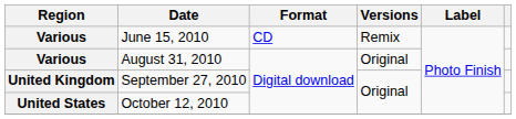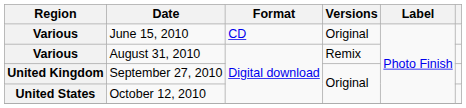 <table class="wikitable plainrowheaders">
 <tr>
 <th scope="col">Region</th>
 <th scope="col">Date</th>
 <th scope="col">Format</th>
 <th scope="col">Versions</th>
 <th scope="col">Label</th>
 <th scope="col"></th>
 </tr>
 <tr>
 <th scope="row">Various</th>
 <td>June 15, 2010</td>
 <td><a href='#'>CD</a></td>
-<td>Remix</td>
+<td>Original</td>
 <td rowspan="4"><a href='#'>Photo Finish</a></td>
 <td align="center"></td>
 </tr>
 <tr>
 <th scope="row">Various</th>
 <td>August 31, 2010</td>
 <td rowspan="3"><a href='#'>Digital download</a></td>
-<td>Original</td>
+<td>Remix</td>
 <td align="center"></td>
 </tr>
 <tr>
 <th scope="row">United Kingdom</th>
 <td>September 27, 2010</td>
 <td rowspan="2">Original</td>
 <td align="center"></td>
 </tr>
 <tr>
 <th scope="row">United States</th>
 <td>October 12, 2010</td>
 <td align="center"></td>
 </tr>
 <tr>
 </tr>
 </table>
